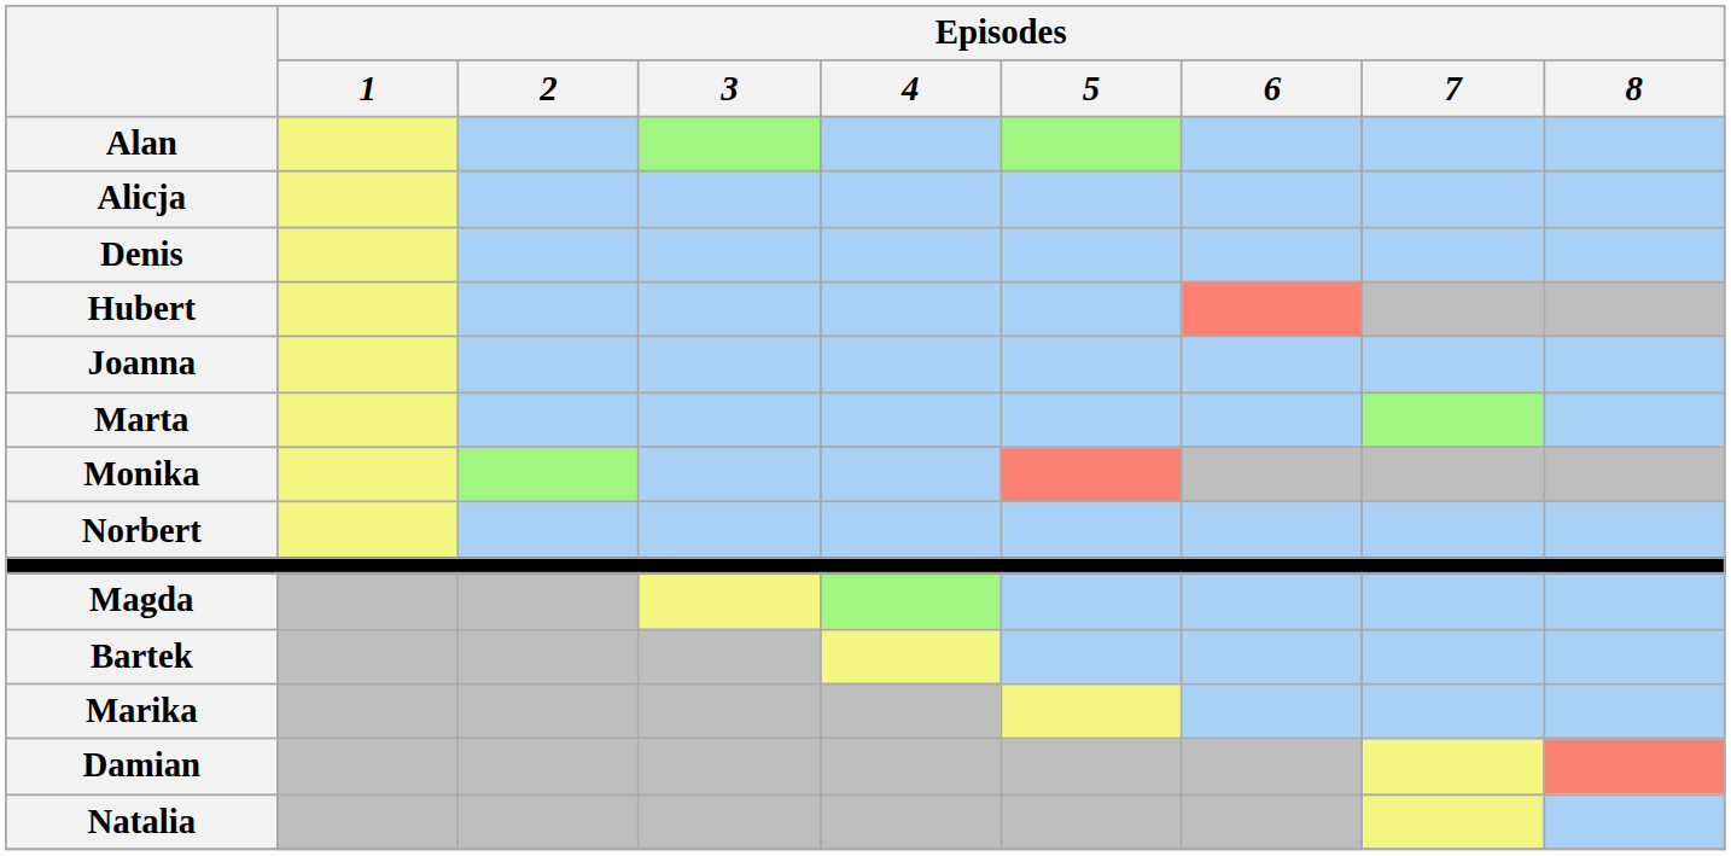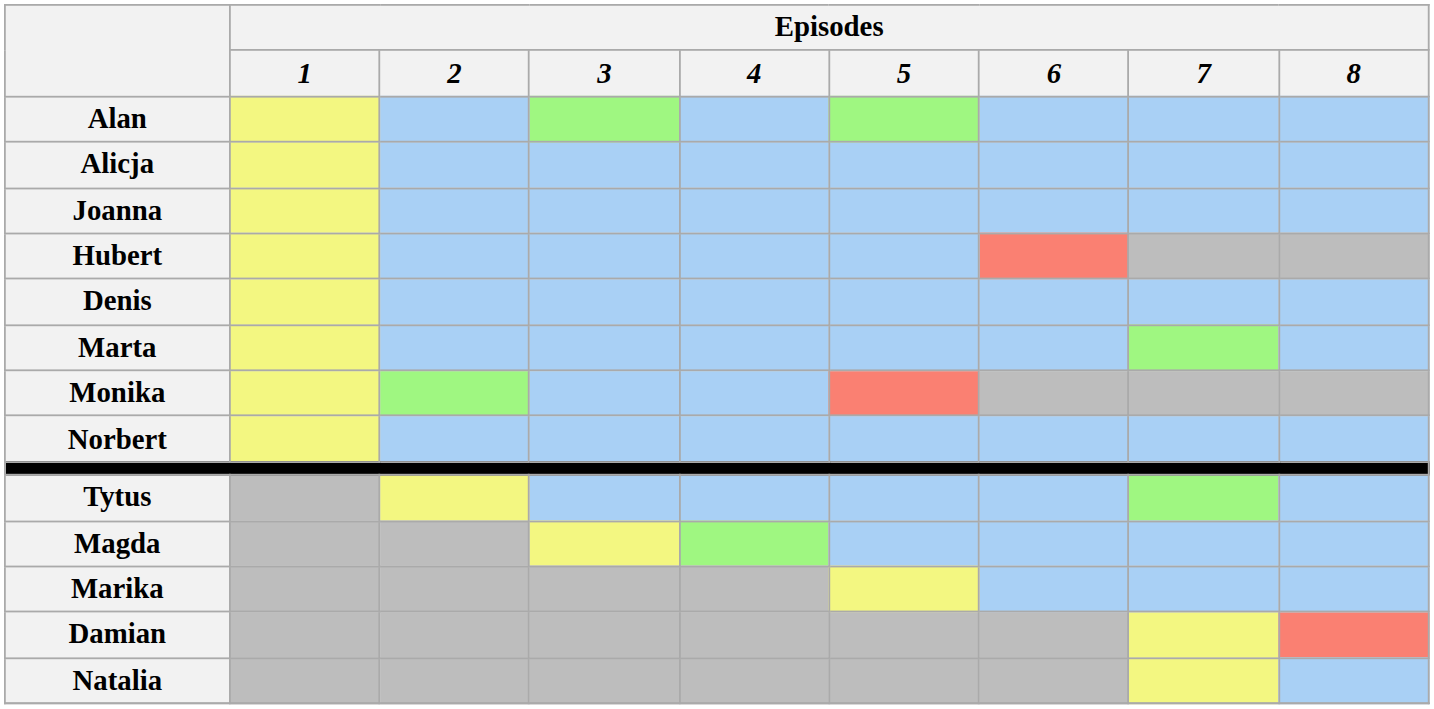 <table class="wikitable" style="text-align:center; width:50%;">
 <tr>
 <th rowspan="2" style="width:15%;"></th>
 <th colspan="8" style="text-align:center;">Episodes</th>
 </tr>
 <tr>
 <th style="text-align:center; width:10%;"><em>1</em></th>
 <th style="text-align:center; width:10%;"><em>2</em></th>
 <th style="text-align:center; width:10%;"><em>3</em></th>
 <th style="text-align:center; width:10%;"><em>4</em></th>
 <th style="text-align:center; width:10%;"><em>5</em></th>
 <th style="text-align:center; width:10%;"><em>6</em></th>
 <th style="text-align:center; width:10%;"><em>7</em></th>
 <th style="text-align:center; width:10%;"><em>8</em></th>
 </tr>
 <tr>
 <th>Alan</th>
 <td style="background:#F3F781;"></td>
 <td style="background:#A9D0F5;"></td>
 <td style="background:#9FF781;"></td>
 <td style="background:#A9D0F5;"></td>
 <td style="background:#9FF781;"></td>
 <td style="background:#A9D0F5;"></td>
 <td style="background:#A9D0F5;"></td>
 <td style="background:#A9D0F5;"></td>
 </tr>
 <tr>
 <th>Alicja</th>
 <td style="background:#F3F781;"></td>
 <td style="background:#A9D0F5;"></td>
 <td style="background:#A9D0F5;"></td>
 <td style="background:#A9D0F5;"></td>
 <td style="background:#A9D0F5;"></td>
 <td style="background:#A9D0F5;"></td>
 <td style="background:#A9D0F5;"></td>
 <td style="background:#A9D0F5;"></td>
 </tr>
 <tr>
-<th>Denis</th>
+<th>Joanna</th>
 <td style="background:#F3F781;"></td>
 <td style="background:#A9D0F5;"></td>
 <td style="background:#A9D0F5;"></td>
 <td style="background:#A9D0F5;"></td>
 <td style="background:#A9D0F5;"></td>
 <td style="background:#A9D0F5;"></td>
 <td style="background:#A9D0F5;"></td>
 <td style="background:#A9D0F5;"></td>
 </tr>
 <tr>
 <th>Hubert</th>
 <td style="background:#F3F781;"></td>
 <td style="background:#A9D0F5;"></td>
 <td style="background:#A9D0F5;"></td>
 <td style="background:#A9D0F5;"></td>
 <td style="background:#A9D0F5;"></td>
 <td style="background:#FA8072;"></td>
 <td style="background:#BDBDBD;"></td>
 <td style="background:#BDBDBD;"></td>
 </tr>
 <tr>
-<th>Joanna</th>
+<th>Denis</th>
 <td style="background:#F3F781;"></td>
 <td style="background:#A9D0F5;"></td>
 <td style="background:#A9D0F5;"></td>
 <td style="background:#A9D0F5;"></td>
 <td style="background:#A9D0F5;"></td>
 <td style="background:#A9D0F5;"></td>
 <td style="background:#A9D0F5;"></td>
 <td style="background:#A9D0F5;"></td>
 </tr>
 <tr>
 <th>Marta</th>
 <td style="background:#F3F781;"></td>
 <td style="background:#A9D0F5;"></td>
 <td style="background:#A9D0F5;"></td>
 <td style="background:#A9D0F5;"></td>
 <td style="background:#A9D0F5;"></td>
 <td style="background:#A9D0F5;"></td>
 <td style="background:#9FF781;"></td>
 <td style="background:#A9D0F5;"></td>
 </tr>
 <tr>
 <th>Monika</th>
 <td style="background:#F3F781;"></td>
 <td style="background:#9FF781;"></td>
 <td style="background:#A9D0F5;"></td>
 <td style="background:#A9D0F5;"></td>
 <td style="background:#FA8072;"></td>
 <td style="background:#BDBDBD;"></td>
 <td style="background:#BDBDBD;"></td>
 <td style="background:#BDBDBD;"></td>
 </tr>
 <tr>
 <th>Norbert</th>
 <td style="background:#F3F781;"></td>
 <td style="background:#A9D0F5;"></td>
 <td style="background:#A9D0F5;"></td>
 <td style="background:#A9D0F5;"></td>
 <td style="background:#A9D0F5;"></td>
 <td style="background:#A9D0F5;"></td>
 <td style="background:#A9D0F5;"></td>
 <td style="background:#A9D0F5;"></td>
 </tr>
 <tr>
 <th style="background:#000;" colspan="9"></th>
 </tr>
 <tr>
+<th>Tytus</th>
+<td style="background:#BDBDBD;"></td>
+<td style="background:#F3F781;"></td>
+<td style="background:#A9D0F5;"></td>
+<td style="background:#A9D0F5;"></td>
+<td style="background:#A9D0F5;"></td>
+<td style="background:#A9D0F5;"></td>
+<td style="background:#9FF781;"></td>
+<td style="background:#A9D0F5;"></td>
+</tr>
+<tr>
 <th>Magda</th>
 <td style="background:#BDBDBD;"></td>
 <td style="background:#BDBDBD;"></td>
 <td style="background:#F3F781;"></td>
 <td style="background:#9FF781;"></td>
-<td style="background:#A9D0F5;"></td>
-<td style="background:#A9D0F5;"></td>
-<td style="background:#A9D0F5;"></td>
-<td style="background:#A9D0F5;"></td>
-</tr>
-<tr>
-<th>Bartek</th>
-<td style="background:#BDBDBD;"></td>
-<td style="background:#BDBDBD;"></td>
-<td style="background:#BDBDBD;"></td>
-<td style="background:#F3F781;"></td>
 <td style="background:#A9D0F5;"></td>
 <td style="background:#A9D0F5;"></td>
 <td style="background:#A9D0F5;"></td>
 <td style="background:#A9D0F5;"></td>
 </tr>
 <tr>
 <th>Marika</th>
 <td style="background:#BDBDBD;"></td>
 <td style="background:#BDBDBD;"></td>
 <td style="background:#BDBDBD;"></td>
 <td style="background:#BDBDBD;"></td>
 <td style="background:#F3F781;"></td>
 <td style="background:#A9D0F5;"></td>
 <td style="background:#A9D0F5;"></td>
 <td style="background:#A9D0F5;"></td>
 </tr>
 <tr>
 <th>Damian</th>
 <td style="background:#BDBDBD;"></td>
 <td style="background:#BDBDBD;"></td>
 <td style="background:#BDBDBD;"></td>
 <td style="background:#BDBDBD;"></td>
 <td style="background:#BDBDBD;"></td>
 <td style="background:#BDBDBD;"></td>
 <td style="background:#F3F781;"></td>
 <td style="background:#FA8072;"></td>
 </tr>
 <tr>
 <th>Natalia</th>
 <td style="background:#BDBDBD;"></td>
 <td style="background:#BDBDBD;"></td>
 <td style="background:#BDBDBD;"></td>
 <td style="background:#BDBDBD;"></td>
 <td style="background:#BDBDBD;"></td>
 <td style="background:#BDBDBD;"></td>
 <td style="background:#F3F781;"></td>
 <td style="background:#A9D0F5;"></td>
 </tr>
 <tr>
 </tr>
 </table>
